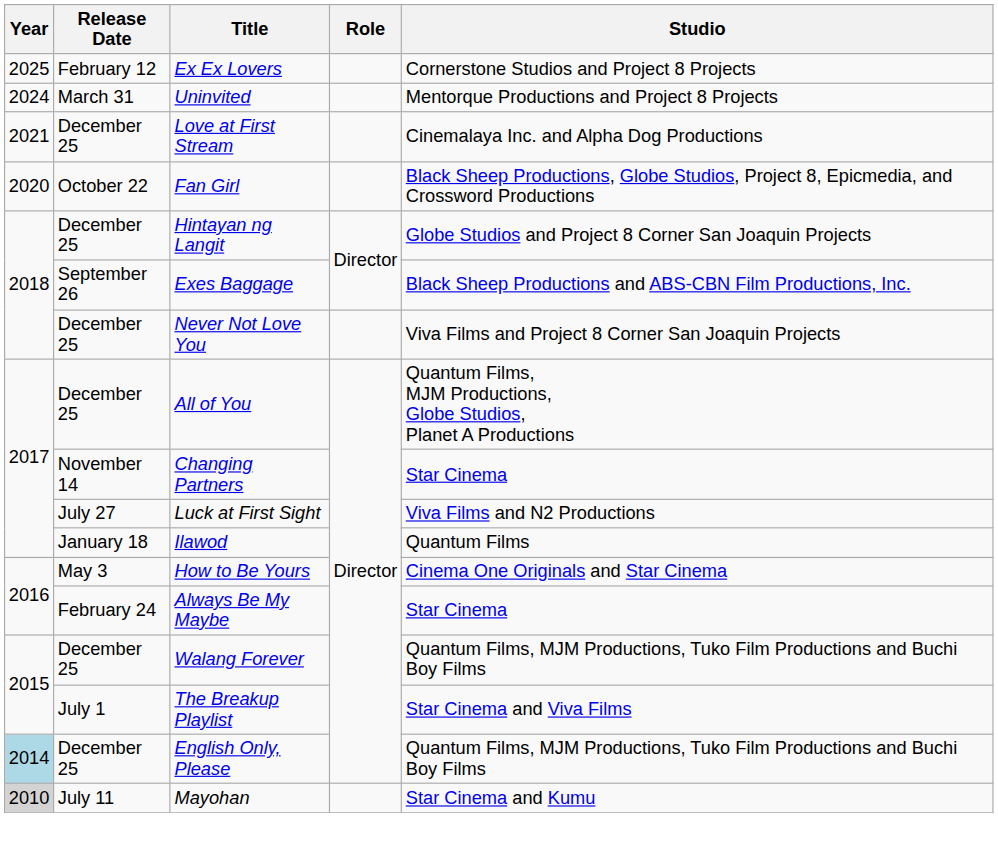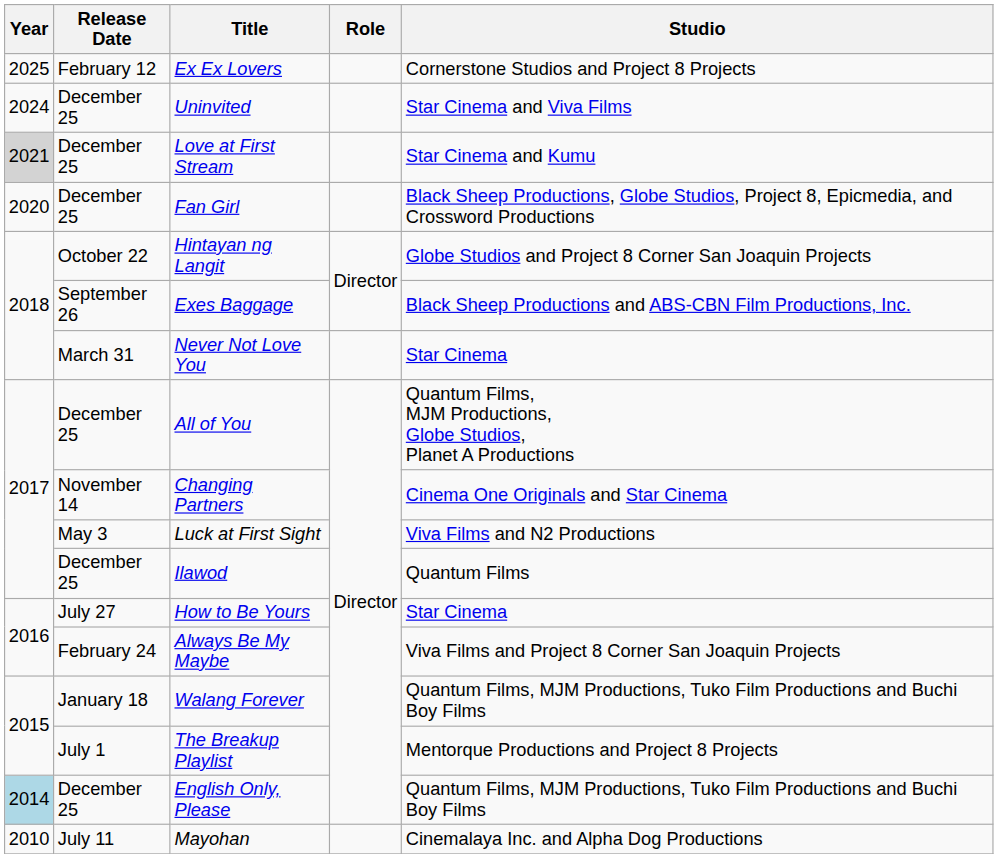 <table class="wikitable sortable">
 <tr>
 <th>Year</th>
 <th>Release Date</th>
 <th>Title</th>
 <th>Role</th>
 <th>Studio</th>
 </tr>
 <tr>
 <td>2025</td>
 <td>February 12</td>
 <td><em><a href='#'>Ex Ex Lovers</a></em></td>
 <td></td>
 <td>Cornerstone Studios and Project 8 Projects</td>
 </tr>
 <tr>
 <td>2024</td>
-<td>March 31</td>
+<td>December 25</td>
 <td><em><a href='#'>Uninvited</a></em></td>
 <td></td>
-<td>Mentorque Productions and Project 8 Projects</td>
+<td><a href='#'>Star Cinema</a> and <a href='#'>Viva Films</a></td>
 </tr>
 <tr>
-<td>2021</td>
+<td style="background: lightgrey;">2021</td>
 <td>December 25</td>
 <td><em><a href='#'>Love at First Stream</a></em></td>
 <td></td>
-<td>Cinemalaya Inc. and Alpha Dog Productions</td>
+<td><a href='#'>Star Cinema</a> and <a href='#'>Kumu</a></td>
 </tr>
 <tr>
 <td>2020</td>
-<td>October 22</td>
+<td>December 25</td>
 <td><em><a href='#'>Fan Girl</a></em></td>
 <td></td>
 <td><a href='#'>Black Sheep Productions</a>, <a href='#'>Globe Studios</a>, Project 8, Epicmedia, and Crossword Productions</td>
 </tr>
 <tr>
 <td rowspan=3>2018</td>
-<td>December 25</td>
+<td>October 22</td>
 <td><em><a href='#'>Hintayan ng Langit</a></em></td>
 <td rowspan=2 style="text-align:center;">Director</td>
 <td><a href='#'>Globe Studios</a> and Project 8 Corner San Joaquin Projects</td>
 </tr>
 <tr>
 <td>September 26</td>
 <td><em><a href='#'>Exes Baggage</a></em></td>
 <td><a href='#'>Black Sheep Productions</a> and <a href='#'>ABS-CBN Film Productions, Inc.</a></td>
 </tr>
 <tr>
-<td>December 25</td>
+<td>March 31</td>
 <td><em><a href='#'>Never Not Love You</a></em></td>
 <td></td>
-<td>Viva Films and Project 8 Corner San Joaquin Projects</td>
+<td><a href='#'>Star Cinema</a></td>
 </tr>
 <tr>
 <td rowspan=4>2017</td>
 <td>December 25</td>
 <td><em><a href='#'>All of You</a></em></td>
 <td rowspan=9 style="text-align:center;">Director</td>
 <td>Quantum Films, <br> MJM Productions, <br> <a href='#'>Globe Studios</a>, <br> Planet A Productions</td>
 </tr>
 <tr>
 <td>November 14</td>
 <td><em><a href='#'>Changing Partners</a></em></td>
-<td><a href='#'>Star Cinema</a></td>
+<td><a href='#'>Cinema One Originals</a> and <a href='#'>Star Cinema</a></td>
 </tr>
 <tr>
-<td>July 27</td>
+<td>May 3</td>
 <td><em>Luck at First Sight</em></td>
 <td><a href='#'>Viva Films</a> and N2 Productions</td>
 </tr>
 <tr>
-<td>January 18</td>
+<td>December 25</td>
 <td><em><a href='#'>Ilawod</a></em></td>
 <td>Quantum Films</td>
 </tr>
 <tr>
 <td rowspan=2>2016</td>
-<td>May 3</td>
+<td>July 27</td>
 <td><em><a href='#'>How to Be Yours</a></em></td>
-<td><a href='#'>Cinema One Originals</a> and <a href='#'>Star Cinema</a></td>
+<td><a href='#'>Star Cinema</a></td>
 </tr>
 <tr>
 <td>February 24</td>
 <td><em><a href='#'>Always Be My Maybe</a></em></td>
-<td><a href='#'>Star Cinema</a></td>
+<td>Viva Films and Project 8 Corner San Joaquin Projects</td>
 </tr>
 <tr>
 <td rowspan=2>2015</td>
-<td>December 25</td>
+<td>January 18</td>
 <td><em><a href='#'>Walang Forever</a></em></td>
 <td>Quantum Films, MJM Productions, Tuko Film Productions and Buchi Boy Films</td>
 </tr>
 <tr>
 <td>July 1</td>
 <td><em><a href='#'>The Breakup Playlist</a></em></td>
-<td><a href='#'>Star Cinema</a> and <a href='#'>Viva Films</a></td>
+<td>Mentorque Productions and Project 8 Projects</td>
 </tr>
 <tr>
 <td style="background: lightblue;">2014</td>
 <td>December 25</td>
 <td><em><a href='#'>English Only, Please</a></em></td>
 <td>Quantum Films, MJM Productions, Tuko Film Productions and Buchi Boy Films</td>
 </tr>
 <tr>
-<td style="background: lightgrey;">2010</td>
+<td>2010</td>
 <td>July 11</td>
 <td><em>Mayohan</em></td>
 <td></td>
-<td><a href='#'>Star Cinema</a> and <a href='#'>Kumu</a></td>
+<td>Cinemalaya Inc. and Alpha Dog Productions</td>
 </tr>
 </table>
